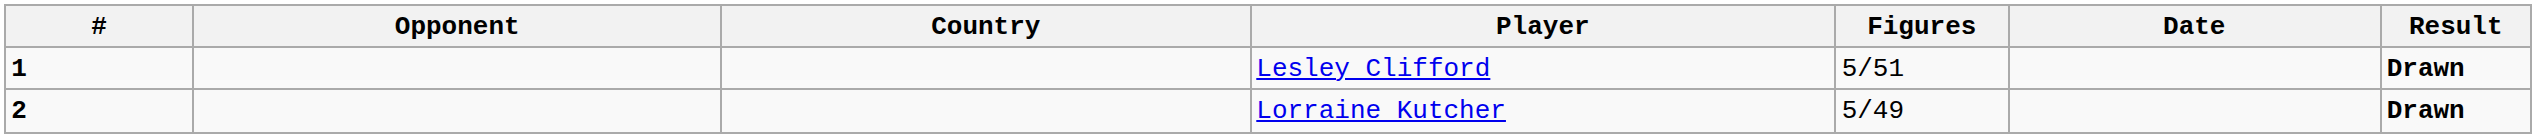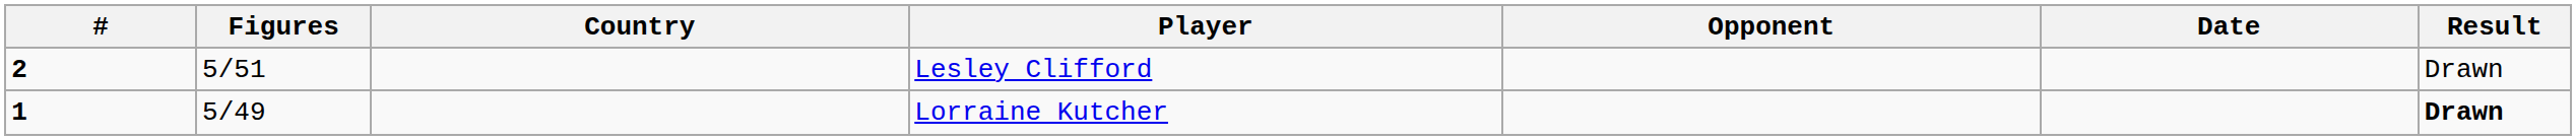 <table class="wikitable" style="margin:auto; width:100%">
 <tr>
 <th style="width:60px;">#</th>
-<th style="width:180px;">Opponent</th>
+<th style="width:50px;">Figures</th>
 <th style="width:180px;">Country</th>
 <th style="width:200px;">Player</th>
-<th style="width:50px;">Figures</th>
+<th style="width:180px;">Opponent</th>
 <th style="width:125px;">Date</th>
 <th style="width:45px;">Result</th>
 </tr>
 <tr>
-<td><strong>1</strong></td>
+<td><strong>2</strong></td>
+<td>5/51</td>
+<td></td>
+<td><a href='#'>Lesley Clifford</a></td>
 <td></td>
 <td></td>
-<td><a href='#'>Lesley Clifford</a></td>
-<td>5/51</td>
-<td></td>
-<td><strong>Drawn</strong></td>
+<td>Drawn</td>
 </tr>
 <tr>
-<td><strong>2</strong></td>
-<td></td>
+<td><strong>1</strong></td>
+<td>5/49</td>
 <td></td>
 <td><a href='#'>Lorraine Kutcher</a></td>
-<td>5/49</td>
+<td></td>
 <td></td>
 <td><strong>Drawn</strong></td>
 </tr>
 </table>
